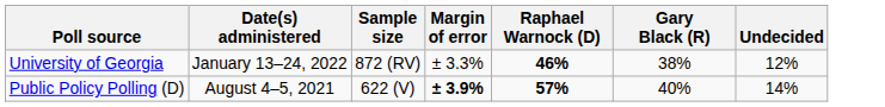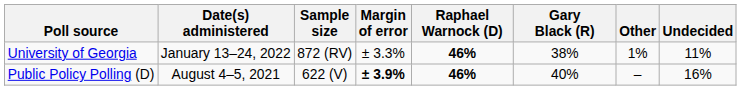 <table class="wikitable" style="font-size:90%;text-align:center;">
 <tr style="vertical-align:bottom">
 <th>Poll source</th>
 <th>Date(s)<br>administered</th>
 <th>Sample<br>size</th>
 <th>Margin<br>of error</th>
 <th style="width:100px;">Raphael<br>Warnock (D)</th>
 <th style="width:100px;">Gary<br>Black (R)</th>
+<th>Other</th>
 <th>Undecided</th>
 </tr>
 <tr>
 <td style="text-align:left;"><a href='#'>University of Georgia</a></td>
 <td>January 13–24, 2022</td>
 <td>872 (RV)</td>
 <td>± 3.3%</td>
 <td><strong>46%</strong></td>
 <td>38%</td>
-<td>12%</td>
+<td>1%</td>
+<td>11%</td>
 </tr>
 <tr>
 <td style="text-align:left;"><a href='#'>Public Policy Polling</a> (D)</td>
 <td>August 4–5, 2021</td>
 <td>622 (V)</td>
 <td><strong>± 3.9%</strong></td>
-<td><strong>57%</strong></td>
+<td><strong>46%</strong></td>
 <td>40%</td>
-<td>14%</td>
+<td>–</td>
+<td>16%</td>
 </tr>
 </table>
